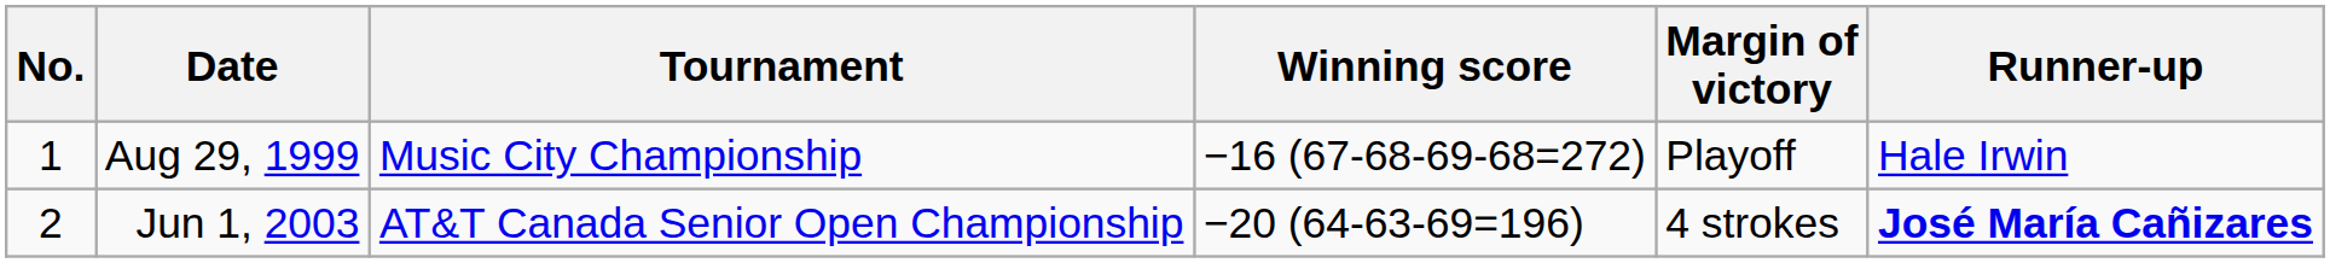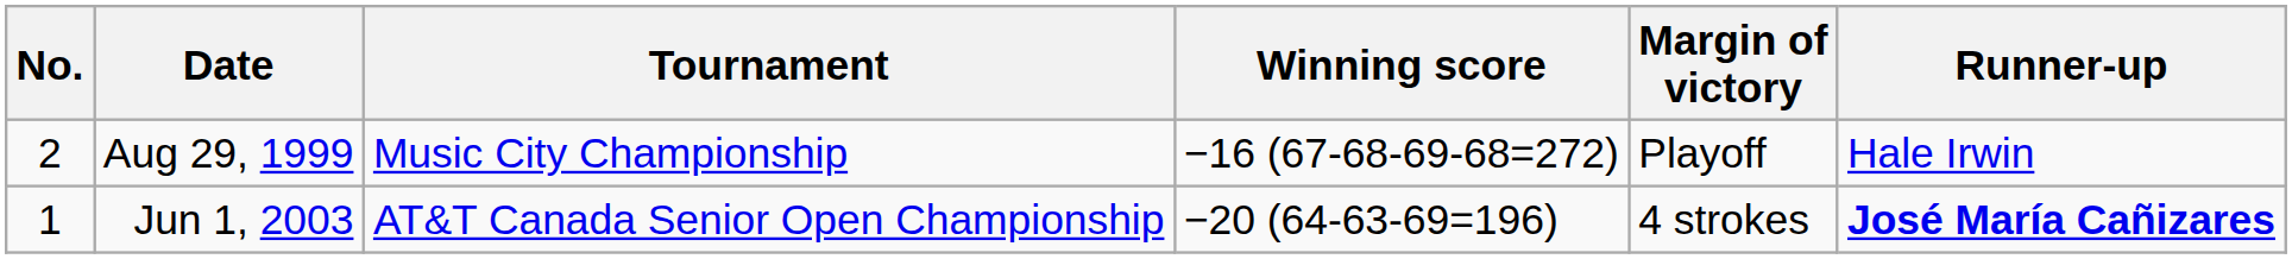 <table class="wikitable" style="font-size:95%;">
 <tr>
 <th>No.</th>
 <th>Date</th>
 <th>Tournament</th>
 <th>Winning score</th>
 <th>Margin of<br>victory</th>
 <th>Runner-up</th>
 </tr>
 <tr>
-<td align=center>1</td>
+<td align=center>2</td>
 <td align=right>Aug 29, <a href='#'>1999</a></td>
 <td><a href='#'>Music City Championship</a></td>
 <td>−16 (67-68-69-68=272)</td>
 <td>Playoff</td>
 <td> <a href='#'>Hale Irwin</a></td>
 </tr>
 <tr>
-<td align=center>2</td>
+<td align=center>1</td>
 <td align=right>Jun 1, <a href='#'>2003</a></td>
 <td><a href='#'>AT&T Canada Senior Open Championship</a></td>
 <td>−20 (64-63-69=196)</td>
 <td>4 strokes</td>
 <td><strong> <a href='#'>José María Cañizares</a></strong></td>
 </tr>
 </table>
